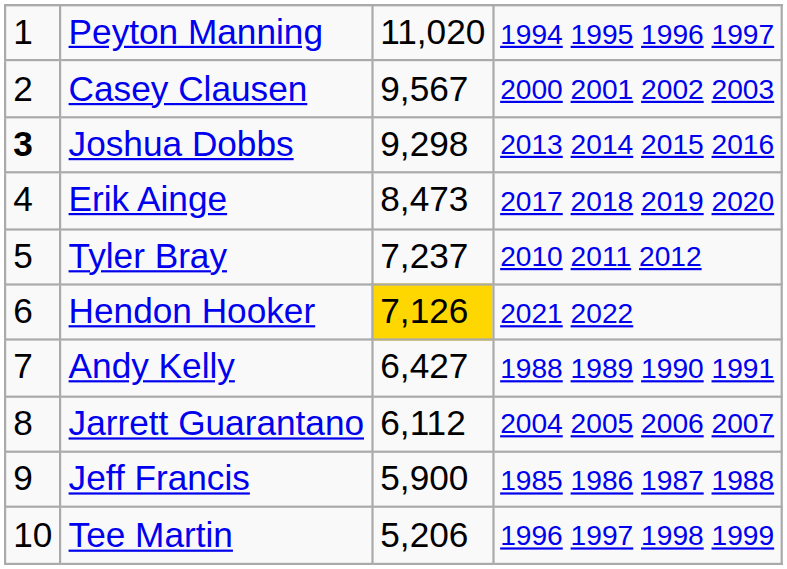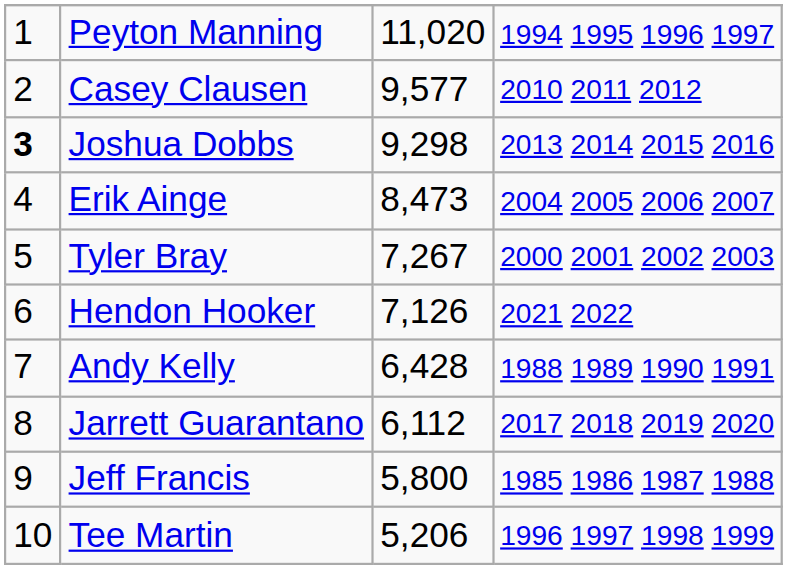 <table class="wikitable">
 <tr>
 </tr>
 <tr>
 <td>1</td>
 <td><a href='#'>Peyton Manning</a></td>
 <td><abbr>11,020</abbr></td>
 <td style="font-size:80%;"><a href='#'>1994</a> <a href='#'>1995</a> <a href='#'>1996</a> <a href='#'>1997</a></td>
 </tr>
 <tr>
 <td>2</td>
 <td><a href='#'>Casey Clausen</a></td>
-<td><abbr>9,567</abbr></td>
-<td style="font-size:80%;"><a href='#'>2000</a> <a href='#'>2001</a> <a href='#'>2002</a> <a href='#'>2003</a></td>
+<td><abbr>9,577</abbr></td>
+<td style="font-size:80%;"><a href='#'>2010</a> <a href='#'>2011</a> <a href='#'>2012</a></td>
 </tr>
 <tr>
 <td><strong>3</strong></td>
 <td><a href='#'>Joshua Dobbs</a></td>
 <td><abbr>9,298</abbr></td>
 <td style="font-size:80%;"><a href='#'>2013</a> <a href='#'>2014</a> <a href='#'>2015</a> <a href='#'>2016</a></td>
 </tr>
 <tr>
 <td>4</td>
 <td><a href='#'>Erik Ainge</a></td>
 <td><abbr>8,473</abbr></td>
-<td style="font-size:80%;"><a href='#'>2017</a> <a href='#'>2018</a> <a href='#'>2019</a> <a href='#'>2020</a></td>
+<td style="font-size:80%;"><a href='#'>2004</a> <a href='#'>2005</a> <a href='#'>2006</a> <a href='#'>2007</a></td>
 </tr>
 <tr>
 <td>5</td>
 <td><a href='#'>Tyler Bray</a></td>
-<td><abbr>7,237</abbr></td>
-<td style="font-size:80%;"><a href='#'>2010</a> <a href='#'>2011</a> <a href='#'>2012</a></td>
+<td><abbr>7,267</abbr></td>
+<td style="font-size:80%;"><a href='#'>2000</a> <a href='#'>2001</a> <a href='#'>2002</a> <a href='#'>2003</a></td>
 </tr>
 <tr>
 <td>6</td>
 <td><a href='#'>Hendon Hooker</a></td>
-<td style="background: gold;"><abbr>7,126</abbr></td>
+<td><abbr>7,126</abbr></td>
 <td style="font-size:80%;"><a href='#'>2021</a> <a href='#'>2022</a></td>
 </tr>
 <tr>
 <td>7</td>
 <td><a href='#'>Andy Kelly</a></td>
-<td><abbr>6,427</abbr></td>
+<td><abbr>6,428</abbr></td>
 <td style="font-size:80%;"><a href='#'>1988</a> <a href='#'>1989</a> <a href='#'>1990</a> <a href='#'>1991</a></td>
 </tr>
 <tr>
 <td>8</td>
 <td><a href='#'>Jarrett Guarantano</a></td>
 <td><abbr>6,112</abbr></td>
-<td style="font-size:80%;"><a href='#'>2004</a> <a href='#'>2005</a> <a href='#'>2006</a> <a href='#'>2007</a></td>
+<td style="font-size:80%;"><a href='#'>2017</a> <a href='#'>2018</a> <a href='#'>2019</a> <a href='#'>2020</a></td>
 </tr>
 <tr>
 <td>9</td>
 <td><a href='#'>Jeff Francis</a></td>
-<td><abbr>5,900</abbr></td>
+<td><abbr>5,800</abbr></td>
 <td style="font-size:80%;"><a href='#'>1985</a> <a href='#'>1986</a> <a href='#'>1987</a> <a href='#'>1988</a></td>
 </tr>
 <tr>
 <td>10</td>
 <td><a href='#'>Tee Martin</a></td>
 <td><abbr>5,206</abbr></td>
 <td style="font-size:80%;"><a href='#'>1996</a> <a href='#'>1997</a> <a href='#'>1998</a> <a href='#'>1999</a></td>
 </tr>
 </table>
